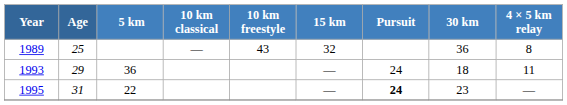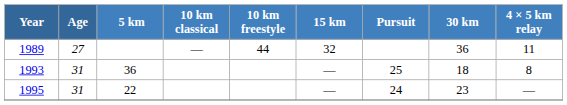 <table class="wikitable" style="font-size:95%; text-align:center; border:grey solid 1px; border-collapse:collapse; background:#ffffff;">
 <tr>
 <th style="background-color:#369; color:white; width:60px;"> Year </th>
 <th style="background-color:#369; color:white; width:40px;"> Age </th>
 <th style="background-color:#4180be; color:white; width:75px;"> 5 km</th>
 <th style="background-color:#4180be; color:white; width:75px;"> 10 km <br> classical </th>
 <th style="background-color:#4180be; color:white; width:75px;"> 10 km <br> freestyle </th>
 <th style="background-color:#4180be; color:white; width:75px;"> 15 km </th>
 <th style="background-color:#4180be; color:white; width:75px;"> Pursuit </th>
 <th style="background-color:#4180be; color:white; width:75px;"> 30 km </th>
 <th style="background-color:#4180be; color:white; width:75px;"> 4 × 5 km <br> relay </th>
 </tr>
 <tr>
 <td><a href='#'>1989</a></td>
-<td><em>25</em></td>
+<td><em>27</em></td>
 <td></td>
 <td>—</td>
-<td>43</td>
+<td>44</td>
 <td>32</td>
 <td></td>
 <td>36</td>
-<td>8</td>
+<td>11</td>
 </tr>
 <tr>
 <td><a href='#'>1993</a></td>
-<td><em>29</em></td>
+<td><em>31</em></td>
 <td>36</td>
 <td></td>
 <td></td>
 <td>—</td>
-<td>24</td>
+<td>25</td>
 <td>18</td>
-<td>11</td>
+<td>8</td>
 </tr>
 <tr>
 <td><a href='#'>1995</a></td>
 <td><em>31</em></td>
 <td>22</td>
 <td></td>
 <td></td>
 <td>—</td>
-<td><strong>24</strong></td>
+<td>24</td>
 <td>23</td>
 <td>—</td>
 </tr>
 <tr>
 </tr>
 </table>
